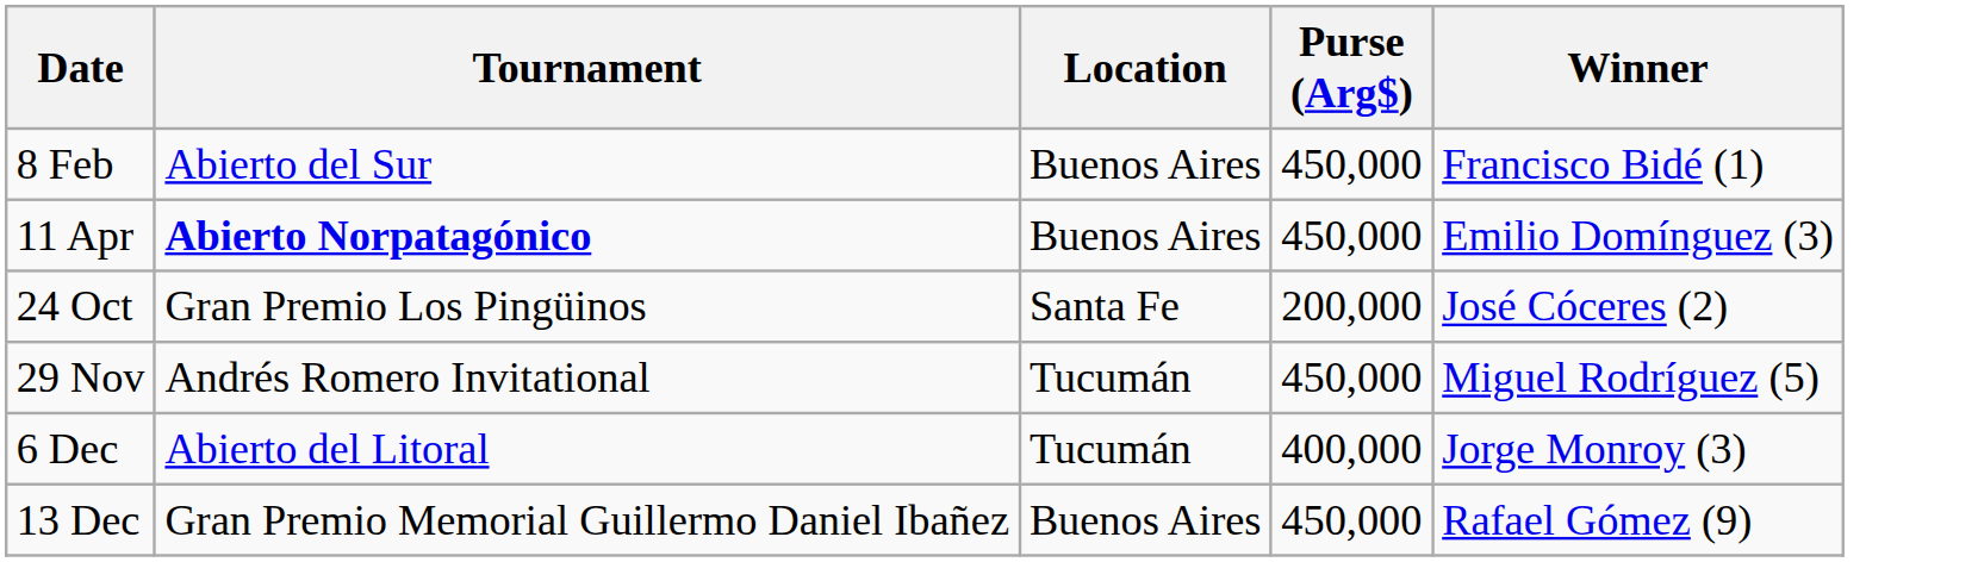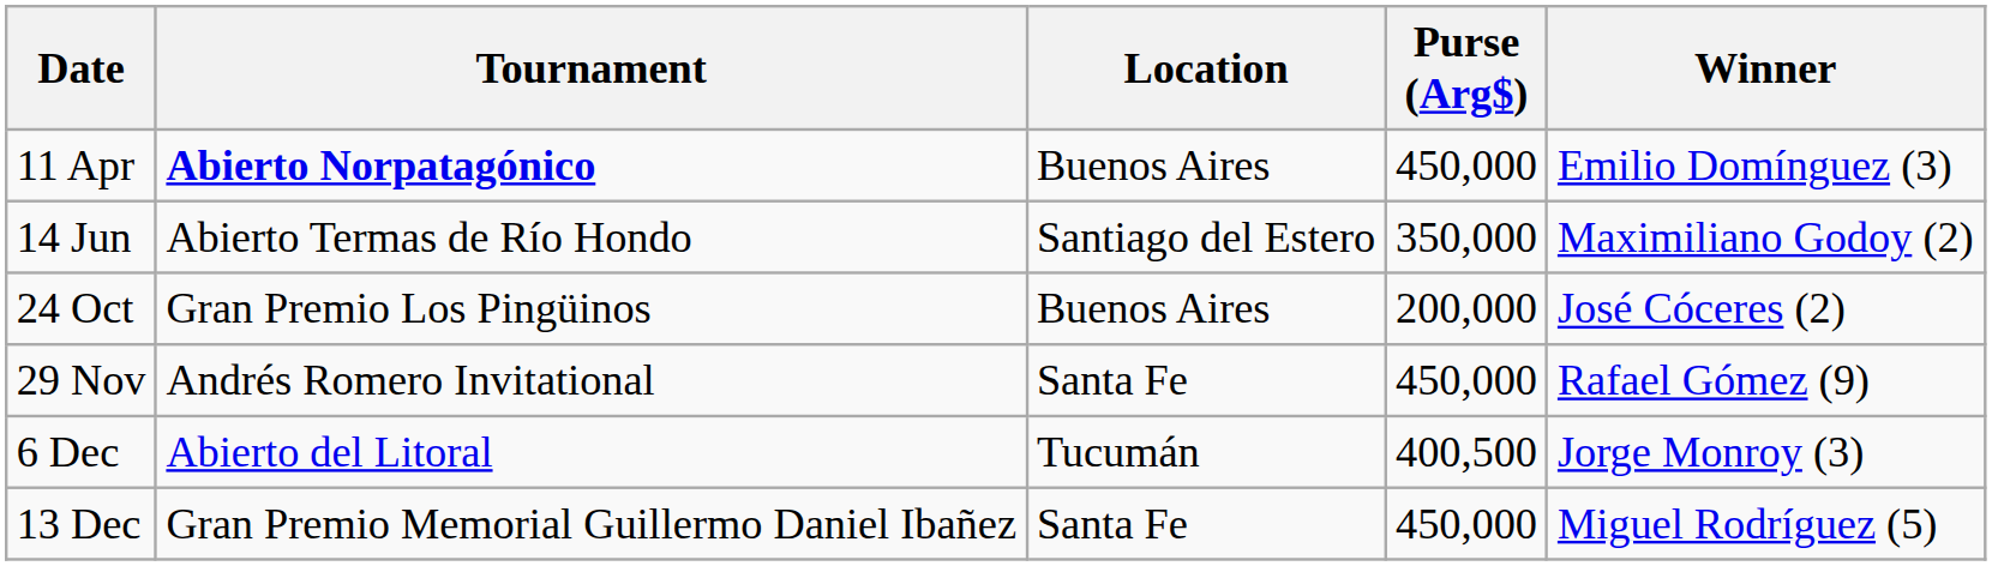 <table class="wikitable" style="font-size:95%">
 <tr>
 <th>Date</th>
 <th>Tournament</th>
 <th>Location</th>
 <th>Purse<br>(<a href='#'>Arg$</a>)</th>
 <th>Winner</th>
 </tr>
 <tr>
-<td>8 Feb</td>
-<td><a href='#'>Abierto del Sur</a></td>
-<td>Buenos Aires</td>
-<td align=right>450,000</td>
-<td> <a href='#'>Francisco Bidé</a> (1)</td>
-</tr>
-<tr>
 <td>11 Apr</td>
 <td><strong><a href='#'>Abierto Norpatagónico</a></strong></td>
 <td>Buenos Aires</td>
 <td align=right>450,000</td>
 <td> <a href='#'>Emilio Domínguez</a> (3)</td>
 </tr>
 <tr>
+<td>14 Jun</td>
+<td>Abierto Termas de Río Hondo</td>
+<td>Santiago del Estero</td>
+<td align=right>350,000</td>
+<td> <a href='#'>Maximiliano Godoy</a> (2)</td>
+</tr>
+<tr>
 <td>24 Oct</td>
 <td>Gran Premio Los Pingüinos</td>
-<td>Santa Fe</td>
+<td>Buenos Aires</td>
 <td align=right>200,000</td>
 <td> <a href='#'>José Cóceres</a> (2)</td>
 </tr>
 <tr>
 <td>29 Nov</td>
 <td>Andrés Romero Invitational</td>
-<td>Tucumán</td>
+<td>Santa Fe</td>
 <td align=right>450,000</td>
-<td> <a href='#'>Miguel Rodríguez</a> (5)</td>
+<td> <a href='#'>Rafael Gómez</a> (9)</td>
 </tr>
 <tr>
 <td>6 Dec</td>
 <td><a href='#'>Abierto del Litoral</a></td>
 <td>Tucumán</td>
-<td align=right>400,000</td>
+<td align=right>400,500</td>
 <td> <a href='#'>Jorge Monroy</a> (3)</td>
 </tr>
 <tr>
 <td>13 Dec</td>
 <td>Gran Premio Memorial Guillermo Daniel Ibañez</td>
-<td>Buenos Aires</td>
+<td>Santa Fe</td>
 <td align=right>450,000</td>
-<td> <a href='#'>Rafael Gómez</a> (9)</td>
+<td> <a href='#'>Miguel Rodríguez</a> (5)</td>
 </tr>
 </table>
